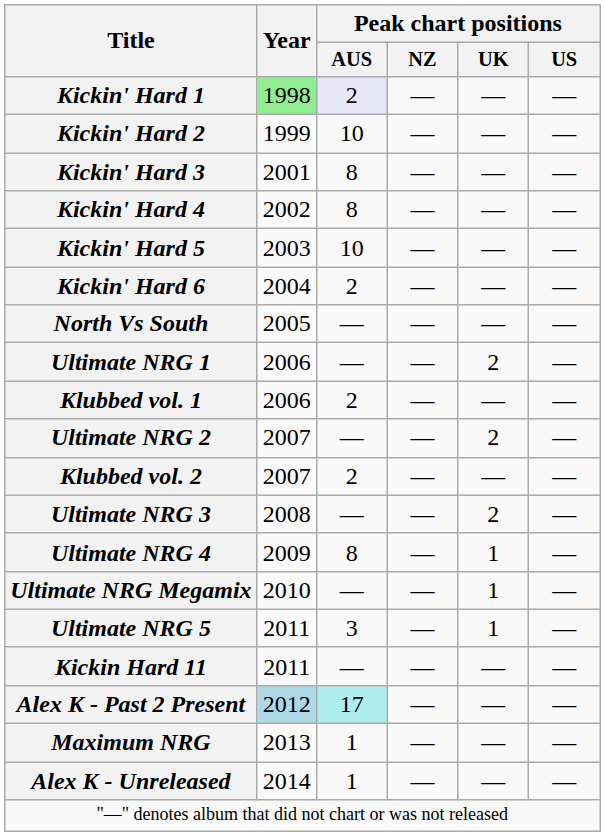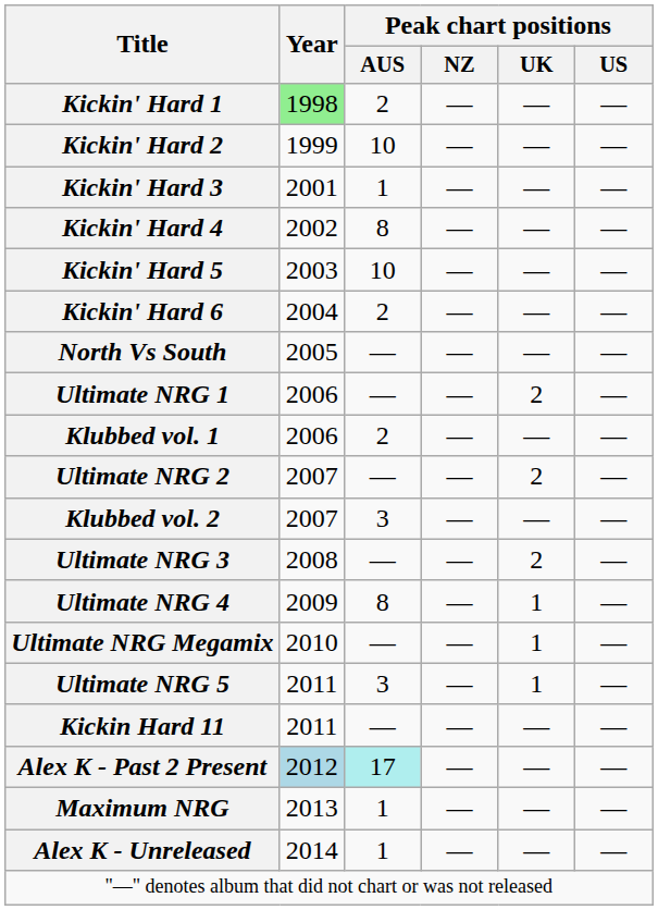 <table class="wikitable plainrowheaders" style="text-align:center;" border="1">
 <tr>
 <th scope="col" rowspan="2">Title</th>
 <th scope="col" rowspan="2">Year</th>
 <th scope="col" colspan="4">Peak chart positions</th>
 </tr>
 <tr>
 <th style="width:3em;font-size:85%">AUS<br></th>
 <th style="width:3em;font-size:85%">NZ<br></th>
 <th style="width:3em;font-size:85%">UK<br></th>
 <th style="width:3em;font-size:85%">US<br></th>
 </tr>
 <tr>
 <th scope="row"><em>Kickin' Hard 1</em></th>
 <td style="background: lightgreen;">1998</td>
-<td style="background: lavender;">2</td>
+<td>2</td>
 <td>—</td>
 <td>—</td>
 <td>—</td>
 </tr>
 <tr>
 <th scope="row"><em>Kickin' Hard 2</em></th>
 <td>1999</td>
 <td>10</td>
 <td>—</td>
 <td>—</td>
 <td>—</td>
 </tr>
 <tr>
 <th scope="row"><em>Kickin' Hard 3</em></th>
 <td>2001</td>
-<td>8</td>
+<td>1</td>
 <td>—</td>
 <td>—</td>
 <td>—</td>
 </tr>
 <tr>
 <th scope="row"><em>Kickin' Hard 4</em></th>
 <td>2002</td>
 <td>8</td>
 <td>—</td>
 <td>—</td>
 <td>—</td>
 </tr>
 <tr>
 <th scope="row"><em>Kickin' Hard 5</em></th>
 <td>2003</td>
 <td>10</td>
 <td>—</td>
 <td>—</td>
 <td>—</td>
 </tr>
 <tr>
 <th scope="row"><em>Kickin' Hard 6</em></th>
 <td>2004</td>
 <td>2</td>
 <td>—</td>
 <td>—</td>
 <td>—</td>
 </tr>
 <tr>
 <th scope="row"><em>North Vs South</em></th>
 <td>2005</td>
 <td>—</td>
 <td>—</td>
 <td>—</td>
 <td>—</td>
 </tr>
 <tr>
 <th scope="row"><em>Ultimate NRG 1</em></th>
 <td>2006</td>
 <td>—</td>
 <td>—</td>
 <td>2</td>
 <td>—</td>
 </tr>
 <tr>
 <th scope="row"><em>Klubbed vol. 1</em></th>
 <td>2006</td>
 <td>2</td>
 <td>—</td>
 <td>—</td>
 <td>—</td>
 </tr>
 <tr>
 <th scope="row"><em>Ultimate NRG 2</em></th>
 <td>2007</td>
 <td>—</td>
 <td>—</td>
 <td>2</td>
 <td>—</td>
 </tr>
 <tr>
 <th scope="row"><em>Klubbed vol. 2</em></th>
 <td>2007</td>
-<td>2</td>
+<td>3</td>
 <td>—</td>
 <td>—</td>
 <td>—</td>
 </tr>
 <tr>
 <th scope="row"><em>Ultimate NRG 3</em></th>
 <td>2008</td>
 <td>—</td>
 <td>—</td>
 <td>2</td>
 <td>—</td>
 </tr>
 <tr>
 <th scope="row"><em>Ultimate NRG 4</em></th>
 <td>2009</td>
 <td>8</td>
 <td>—</td>
 <td>1</td>
 <td>—</td>
 </tr>
 <tr>
 <th scope="row"><em>Ultimate NRG Megamix</em></th>
 <td>2010</td>
 <td>—</td>
 <td>—</td>
 <td>1</td>
 <td>—</td>
 </tr>
 <tr>
 <th scope="row"><em>Ultimate NRG 5</em></th>
 <td>2011</td>
 <td>3</td>
 <td>—</td>
 <td>1</td>
 <td>—</td>
 </tr>
 <tr>
 <th scope="row"><em>Kickin Hard 11</em></th>
 <td>2011</td>
 <td>—</td>
 <td>—</td>
 <td>—</td>
 <td>—</td>
 </tr>
 <tr>
 <th scope="row"><em>Alex K - Past 2 Present</em></th>
 <td style="background: lightblue;">2012</td>
 <td style="background: paleturquoise;">17</td>
 <td>—</td>
 <td>—</td>
 <td>—</td>
 </tr>
 <tr>
 <th scope="row"><em>Maximum NRG</em></th>
 <td>2013</td>
 <td>1</td>
 <td>—</td>
 <td>—</td>
 <td>—</td>
 </tr>
 <tr>
 <th scope="row"><em>Alex K - Unreleased</em></th>
 <td>2014</td>
 <td>1</td>
 <td>—</td>
 <td>—</td>
 <td>—</td>
 </tr>
 <tr>
 <td colspan="14" style="font-size:9pt">"—" denotes album that did not chart or was not released</td>
 </tr>
 </table>
